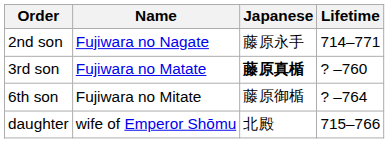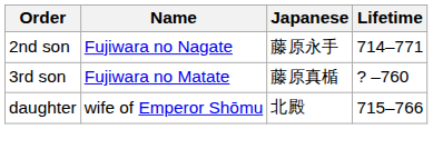 <table class="wikitable" style="background-color:white">
 <tr>
 <th>Order</th>
 <th>Name</th>
 <th>Japanese</th>
 <th>Lifetime</th>
 </tr>
 <tr>
 <td>2nd son</td>
 <td><a href='#'>Fujiwara no Nagate</a></td>
 <td>藤原永手</td>
 <td>714–771</td>
 </tr>
 <tr>
 <td>3rd son</td>
 <td><a href='#'>Fujiwara no Matate</a></td>
-<td><strong>藤原真楯</strong></td>
+<td>藤原真楯</td>
 <td>? –760</td>
-</tr>
-<tr>
-<td>6th son</td>
-<td>Fujiwara no Mitate</td>
-<td>藤原御楯</td>
-<td>? –764</td>
 </tr>
 <tr>
 <td>daughter</td>
 <td>wife of <a href='#'>Emperor Shōmu</a></td>
 <td>北殿</td>
 <td>715–766</td>
 </tr>
 </table>
